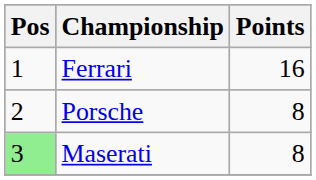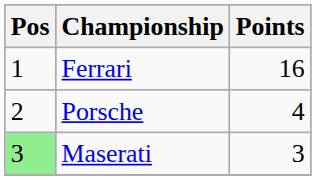 <table class="wikitable" style="font-size: 95%;">
 <tr>
 <th>Pos</th>
 <th>Championship</th>
 <th>Points</th>
 </tr>
 <tr>
 <td>1</td>
 <td> <a href='#'>Ferrari</a></td>
 <td align="right">16</td>
 </tr>
 <tr>
 <td>2</td>
 <td> <a href='#'>Porsche</a></td>
-<td align="right">8</td>
+<td align="right">4</td>
 </tr>
 <tr>
 <td style="background: lightgreen;">3</td>
 <td> <a href='#'>Maserati</a></td>
-<td align="right">8</td>
+<td align="right">3</td>
 </tr>
 <tr>
 </tr>
 </table>
